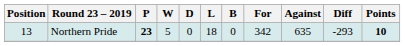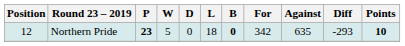 <table class="wikitable" style="text-align:center; font-size:85%;">
 <tr style="background: #d7ebed;">
 <th width="40" abbr="Position">Position</th>
 <th width="100">Round 23 – 2019</th>
 <th width="20" abbr="Played">P</th>
 <th width="20" abbr="Won">W</th>
 <th width="20" abbr="Drawn">D</th>
 <th width="20" abbr="Lost">L</th>
 <th width="20" abbr="Bye">B</th>
 <th width="40" abbr="Points for">For</th>
 <th width="40" abbr="Points against">Against</th>
 <th width="40" abbr="Points difference">Diff</th>
 <th width="40" abbr="Points">Points</th>
 </tr>
 <tr style="background: #d7ebed;">
-<td>13</td>
+<td>12</td>
 <td style="text-align:left;"> Northern Pride</td>
 <td><strong>23</strong></td>
 <td>5</td>
 <td>0</td>
 <td>18</td>
-<td>0</td>
+<td><strong>0</strong></td>
 <td>342</td>
 <td>635</td>
 <td>-293</td>
 <td><strong>10</strong></td>
 </tr>
 <tr>
 </tr>
 </table>
